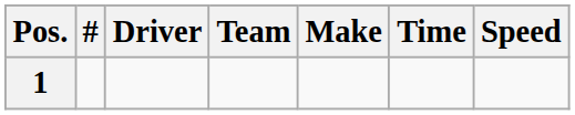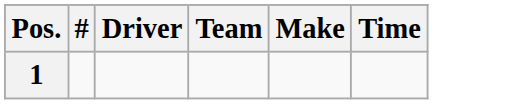 <table class="wikitable" style="font-size:95%">
 <tr>
 <th>Pos.</th>
 <th>#</th>
 <th>Driver</th>
 <th>Team</th>
 <th>Make</th>
 <th>Time</th>
-<th>Speed</th>
 </tr>
 <tr>
 <th>1</th>
 <td></td>
 <td></td>
 <td></td>
 <td></td>
 <td></td>
-<td></td>
 </tr>
 </table>
